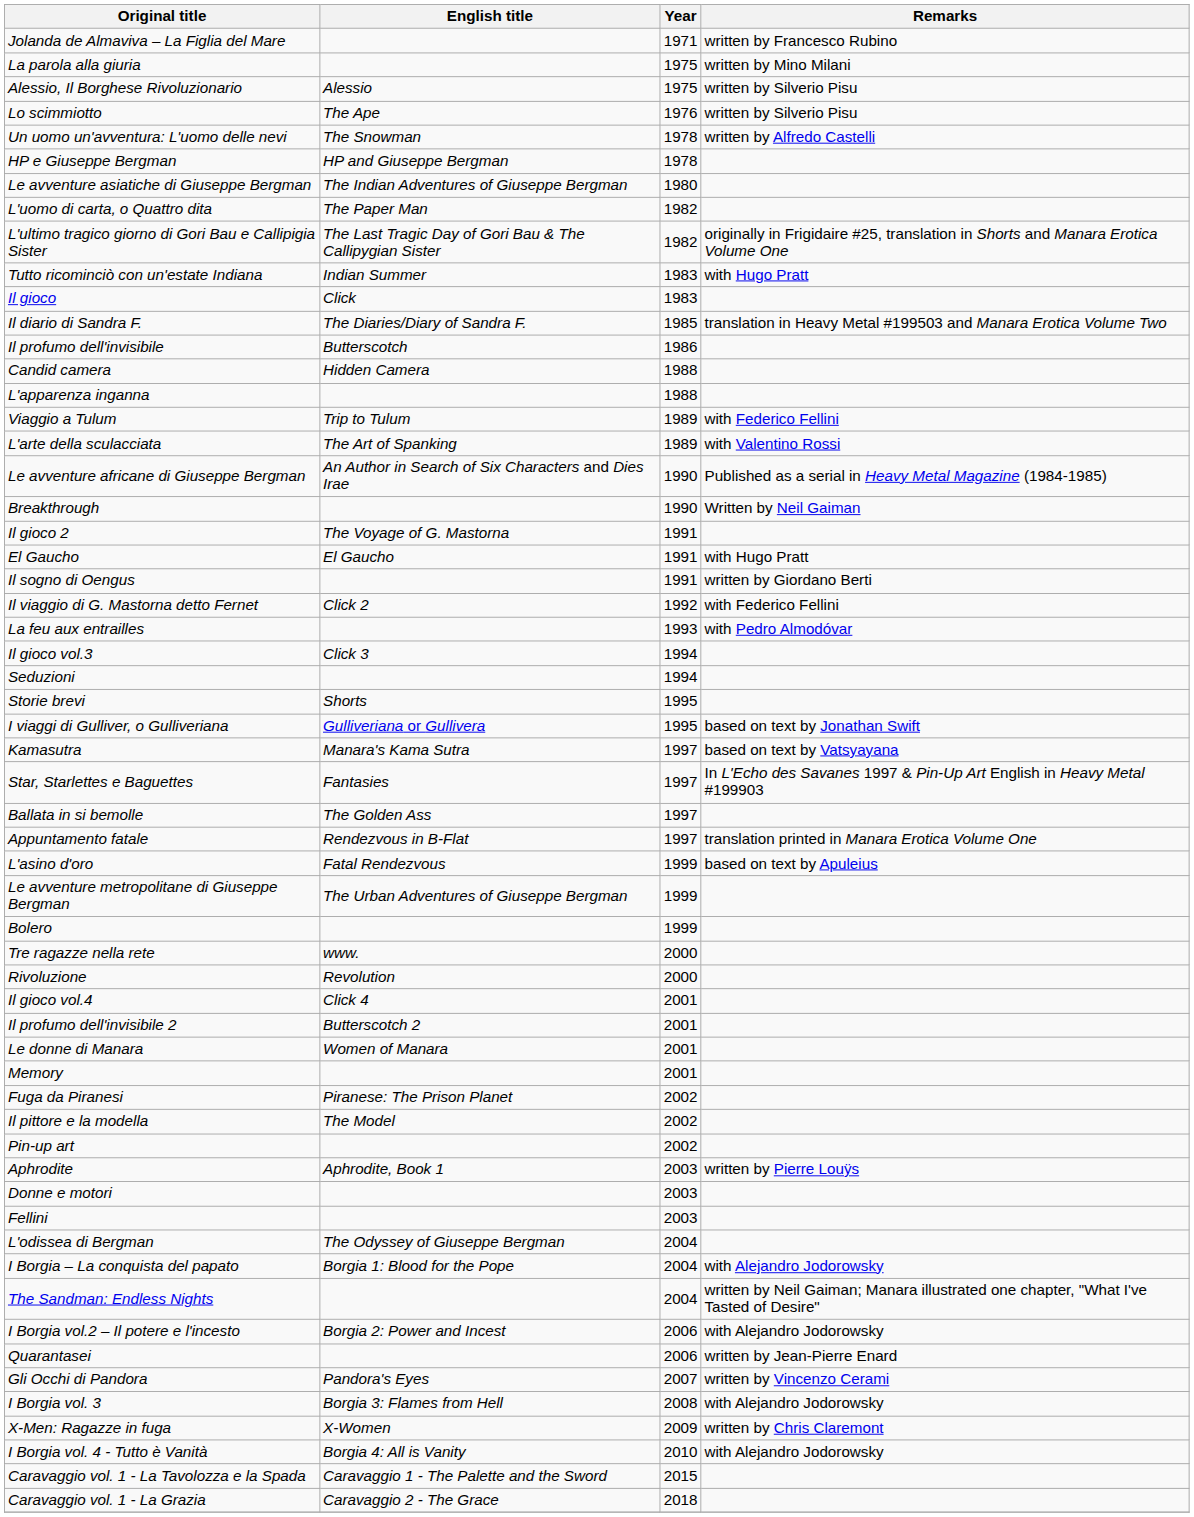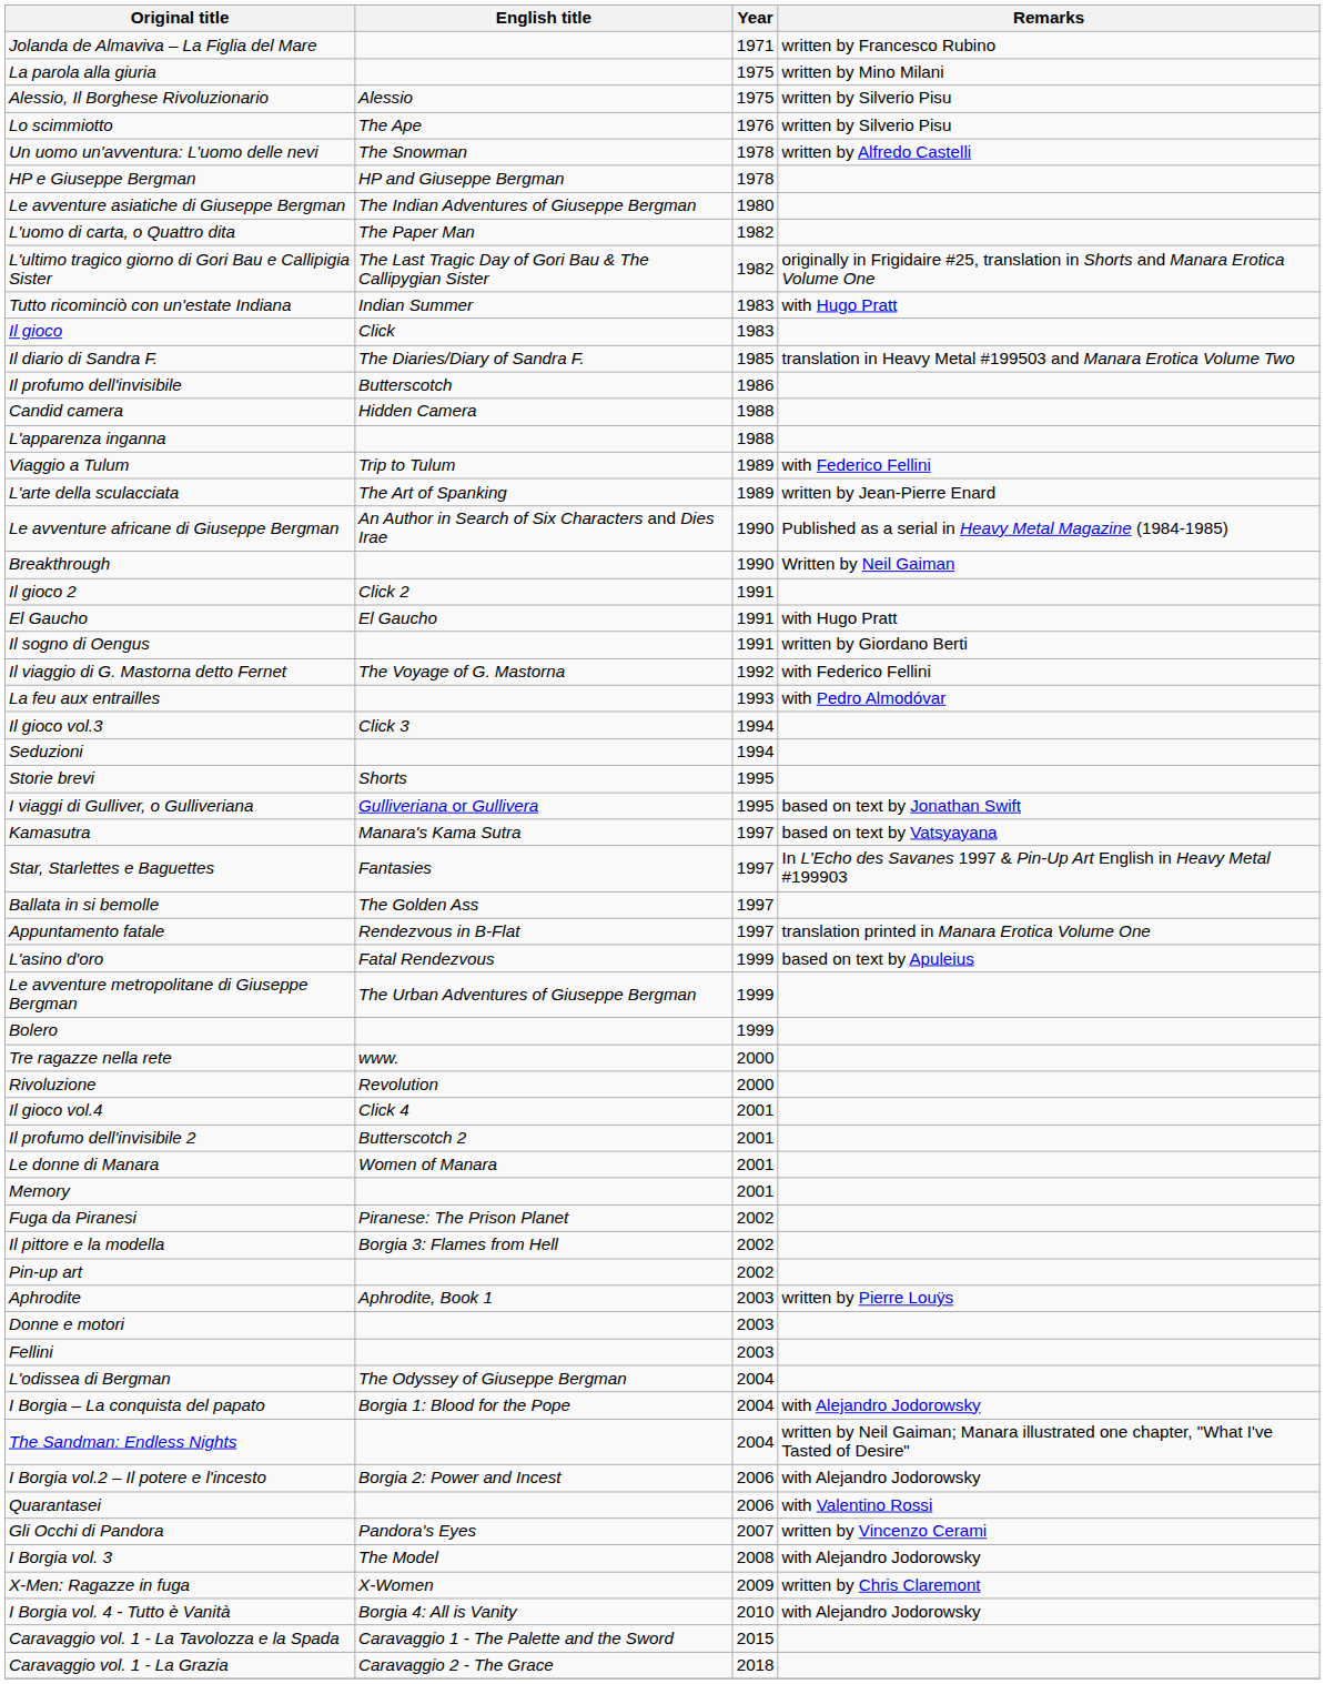 <table class="wikitable">
 <tr>
 <th>Original title</th>
 <th>English title</th>
 <th>Year</th>
 <th>Remarks</th>
 </tr>
 <tr>
 <td><em>Jolanda de Almaviva – La Figlia del Mare</em></td>
 <td></td>
 <td>1971</td>
 <td>written by Francesco Rubino</td>
 </tr>
 <tr>
 <td><em>La parola alla giuria</em></td>
 <td></td>
 <td>1975</td>
 <td>written by Mino Milani</td>
 </tr>
 <tr>
 <td><em>Alessio, Il Borghese Rivoluzionario</em></td>
 <td><em>Alessio</em></td>
 <td>1975</td>
 <td>written by Silverio Pisu</td>
 </tr>
 <tr>
 <td><em>Lo scimmiotto</em></td>
 <td><em>The Ape</em></td>
 <td>1976</td>
 <td>written by Silverio Pisu</td>
 </tr>
 <tr>
 <td><em>Un uomo un'avventura: L'uomo delle nevi</em></td>
 <td><em>The Snowman</em></td>
 <td>1978</td>
 <td>written by <a href='#'>Alfredo Castelli</a></td>
 </tr>
 <tr>
 <td><em>HP e Giuseppe Bergman</em></td>
 <td> <em>HP and Giuseppe Bergman</em></td>
 <td>1978</td>
 <td></td>
 </tr>
 <tr>
 <td><em>Le avventure asiatiche di Giuseppe Bergman</em></td>
 <td> <em>The Indian Adventures of Giuseppe Bergman</em></td>
 <td>1980</td>
 <td></td>
 </tr>
 <tr>
 <td><em>L'uomo di carta, o Quattro dita</em></td>
 <td><em>The Paper Man</em></td>
 <td>1982</td>
 <td></td>
 </tr>
 <tr>
 <td><em>L'ultimo tragico giorno di Gori Bau e Callipigia Sister</em></td>
 <td><em>The Last Tragic Day of Gori Bau & The Callipygian Sister </em></td>
 <td>1982</td>
 <td>originally in Frigidaire #25, translation in <em>Shorts</em> and <em>Manara Erotica Volume One</em></td>
 </tr>
 <tr>
 <td><em>Tutto ricominciò con un'estate Indiana</em></td>
 <td><em>Indian Summer</em></td>
 <td>1983</td>
 <td>with <a href='#'>Hugo Pratt</a></td>
 </tr>
 <tr>
 <td><em><a href='#'>Il gioco</a></em></td>
 <td><em>Click</em></td>
 <td>1983</td>
 <td></td>
 </tr>
 <tr>
 <td><em>Il diario di Sandra F.</em></td>
 <td><em>The Diaries/Diary of Sandra F.</em></td>
 <td>1985</td>
 <td>translation in Heavy Metal #199503 and <em>Manara Erotica Volume Two</em></td>
 </tr>
 <tr>
 <td><em>Il profumo dell'invisibile</em></td>
 <td><em>Butterscotch</em></td>
 <td>1986</td>
 <td></td>
 </tr>
 <tr>
 <td><em>Candid camera</em></td>
 <td><em>Hidden Camera</em></td>
 <td>1988</td>
 <td></td>
 </tr>
 <tr>
 <td><em>L'apparenza inganna</em></td>
 <td></td>
 <td>1988</td>
 <td></td>
 </tr>
 <tr>
 <td><em>Viaggio a Tulum</em></td>
 <td><em>Trip to Tulum</em></td>
 <td>1989</td>
 <td>with <a href='#'>Federico Fellini</a></td>
 </tr>
 <tr>
 <td><em>L'arte della sculacciata</em></td>
 <td><em>The Art of Spanking</em></td>
 <td>1989</td>
-<td>with <a href='#'>Valentino Rossi</a></td>
+<td>written by Jean-Pierre Enard</td>
 </tr>
 <tr>
 <td><em>Le avventure africane di Giuseppe Bergman</em></td>
 <td><em>An Author in Search of Six Characters</em>  and <em>Dies Irae</em> </td>
 <td>1990</td>
 <td>Published as a serial in <em><a href='#'>Heavy Metal Magazine</a></em> (1984-1985)</td>
 </tr>
 <tr>
 <td><em>Breakthrough</em></td>
 <td></td>
 <td>1990</td>
 <td>Written by <a href='#'>Neil Gaiman</a></td>
 </tr>
 <tr>
 <td><em>Il gioco 2</em></td>
-<td><em>The Voyage of G. Mastorna</em></td>
+<td><em>Click 2</em></td>
 <td>1991</td>
 <td></td>
 </tr>
 <tr>
 <td><em>El Gaucho</em></td>
 <td><em>El Gaucho</em></td>
 <td>1991</td>
 <td>with Hugo Pratt</td>
 </tr>
 <tr>
 <td><em>Il sogno di Oengus</em></td>
 <td></td>
 <td>1991</td>
 <td>written by Giordano Berti</td>
 </tr>
 <tr>
 <td><em>Il viaggio di G. Mastorna detto Fernet</em></td>
-<td><em>Click 2</em></td>
+<td><em>The Voyage of G. Mastorna</em></td>
 <td>1992</td>
 <td>with Federico Fellini</td>
 </tr>
 <tr>
 <td><em>La feu aux entrailles</em></td>
 <td></td>
 <td>1993</td>
 <td>with <a href='#'>Pedro Almodóvar</a></td>
 </tr>
 <tr>
 <td><em>Il gioco vol.3</em></td>
 <td><em>Click 3</em></td>
 <td>1994</td>
 <td></td>
 </tr>
 <tr>
 <td><em>Seduzioni</em></td>
 <td></td>
 <td>1994</td>
 <td></td>
 </tr>
 <tr>
 <td><em>Storie brevi</em></td>
 <td><em>Shorts</em></td>
 <td>1995</td>
 <td></td>
 </tr>
 <tr>
 <td><em>I viaggi di Gulliver, o Gulliveriana</em></td>
 <td><a href='#'><em>Gulliveriana</em> or <em>Gullivera</em></a></td>
 <td>1995</td>
 <td>based on text by <a href='#'>Jonathan Swift</a></td>
 </tr>
 <tr>
 <td><em>Kamasutra</em></td>
 <td><em>Manara's Kama Sutra</em></td>
 <td>1997</td>
 <td>based on text by <a href='#'>Vatsyayana</a></td>
 </tr>
 <tr>
 <td><em>Star, Starlettes e Baguettes</em></td>
 <td><em>Fantasies</em></td>
 <td>1997</td>
 <td>In <em>L'Echo des Savanes</em> 1997 & <em>Pin-Up Art</em> English in <em>Heavy Metal</em> #199903</td>
 </tr>
 <tr>
 <td><em>Ballata in si bemolle</em></td>
 <td><em>The Golden Ass</em></td>
 <td>1997</td>
 <td></td>
 </tr>
 <tr>
 <td><em>Appuntamento fatale</em></td>
 <td><em>Rendezvous in B-Flat</em></td>
 <td>1997</td>
 <td>translation printed in <em>Manara Erotica Volume One</em></td>
 </tr>
 <tr>
 <td><em>L'asino d'oro</em></td>
 <td><em>Fatal Rendezvous</em></td>
 <td>1999</td>
 <td>based on text by <a href='#'>Apuleius</a></td>
 </tr>
 <tr>
 <td><em>Le avventure metropolitane di Giuseppe Bergman</em></td>
 <td><em>The Urban Adventures of Giuseppe Bergman</em> </td>
 <td>1999</td>
 <td></td>
 </tr>
 <tr>
 <td><em>Bolero</em></td>
 <td></td>
 <td>1999</td>
 <td></td>
 </tr>
 <tr>
 <td><em>Tre ragazze nella rete</em></td>
 <td><em>www.</em></td>
 <td>2000</td>
 <td></td>
 </tr>
 <tr>
 <td><em>Rivoluzione</em></td>
 <td><em>Revolution</em></td>
 <td>2000</td>
 <td></td>
 </tr>
 <tr>
 <td><em>Il gioco vol.4</em></td>
 <td><em>Click 4</em></td>
 <td>2001</td>
 <td></td>
 </tr>
 <tr>
 <td><em>Il profumo dell'invisibile 2</em></td>
 <td><em>Butterscotch 2</em></td>
 <td>2001</td>
 <td></td>
 </tr>
 <tr>
 <td><em>Le donne di Manara</em></td>
 <td><em>Women of Manara</em></td>
 <td>2001</td>
 <td></td>
 </tr>
 <tr>
 <td><em>Memory</em></td>
 <td></td>
 <td>2001</td>
 <td></td>
 </tr>
 <tr>
 <td><em>Fuga da Piranesi</em></td>
 <td><em>Piranese: The Prison Planet</em></td>
 <td>2002</td>
 <td></td>
 </tr>
 <tr>
 <td><em>Il pittore e la modella</em></td>
-<td><em>The Model</em></td>
+<td><em>Borgia 3: Flames from Hell</em></td>
 <td>2002</td>
 <td></td>
 </tr>
 <tr>
 <td><em>Pin-up art</em></td>
 <td></td>
 <td>2002</td>
 <td></td>
 </tr>
 <tr>
 <td><em>Aphrodite</em></td>
 <td><em>Aphrodite, Book 1</em></td>
 <td>2003</td>
 <td>written by <a href='#'>Pierre Louÿs</a></td>
 </tr>
 <tr>
 <td><em>Donne e motori</em></td>
 <td></td>
 <td>2003</td>
 <td></td>
 </tr>
 <tr>
 <td><em>Fellini</em></td>
 <td></td>
 <td>2003</td>
 <td></td>
 </tr>
 <tr>
 <td><em>L'odissea di Bergman</em></td>
 <td><em>The Odyssey of Giuseppe Bergman</em></td>
 <td>2004</td>
 <td></td>
 </tr>
 <tr>
 <td><em>I Borgia – La conquista del papato</em></td>
 <td><em>Borgia 1: Blood for the Pope</em></td>
 <td>2004</td>
 <td>with <a href='#'>Alejandro Jodorowsky</a></td>
 </tr>
 <tr>
 <td><em><a href='#'>The Sandman: Endless Nights</a></em></td>
 <td></td>
 <td>2004</td>
 <td>written by Neil Gaiman; Manara illustrated one chapter, "What I've Tasted of Desire"</td>
 </tr>
 <tr>
 <td><em>I Borgia vol.2 – Il potere e l'incesto</em></td>
 <td><em>Borgia 2: Power and Incest</em></td>
 <td>2006</td>
 <td>with Alejandro Jodorowsky</td>
 </tr>
 <tr>
 <td><em>Quarantasei</em></td>
 <td></td>
 <td>2006</td>
-<td>written by Jean-Pierre Enard</td>
+<td>with <a href='#'>Valentino Rossi</a></td>
 </tr>
 <tr>
 <td><em>Gli Occhi di Pandora</em></td>
 <td><em>Pandora's Eyes</em></td>
 <td>2007</td>
 <td>written by <a href='#'>Vincenzo Cerami</a></td>
 </tr>
 <tr>
 <td><em>I Borgia vol. 3</em></td>
-<td><em>Borgia 3: Flames from Hell</em></td>
+<td><em>The Model</em></td>
 <td>2008</td>
 <td>with Alejandro Jodorowsky</td>
 </tr>
 <tr>
 <td><em>X-Men: Ragazze in fuga</em></td>
 <td><em>X-Women</em></td>
 <td>2009</td>
 <td>written by <a href='#'>Chris Claremont</a></td>
 </tr>
 <tr>
 <td><em>I Borgia vol. 4 - Tutto è Vanità</em></td>
 <td><em>Borgia 4: All is Vanity</em></td>
 <td>2010</td>
 <td>with Alejandro Jodorowsky</td>
 </tr>
 <tr>
 <td><em>Caravaggio vol. 1 - La Tavolozza e la Spada</em></td>
 <td><em>Caravaggio 1 - The Palette and the Sword</em></td>
 <td>2015</td>
 <td></td>
 </tr>
 <tr>
 <td><em>Caravaggio vol. 1 - La Grazia</em></td>
 <td><em>Caravaggio 2 - The Grace</em></td>
 <td>2018</td>
 <td></td>
 </tr>
 <tr>
 </tr>
 </table>
